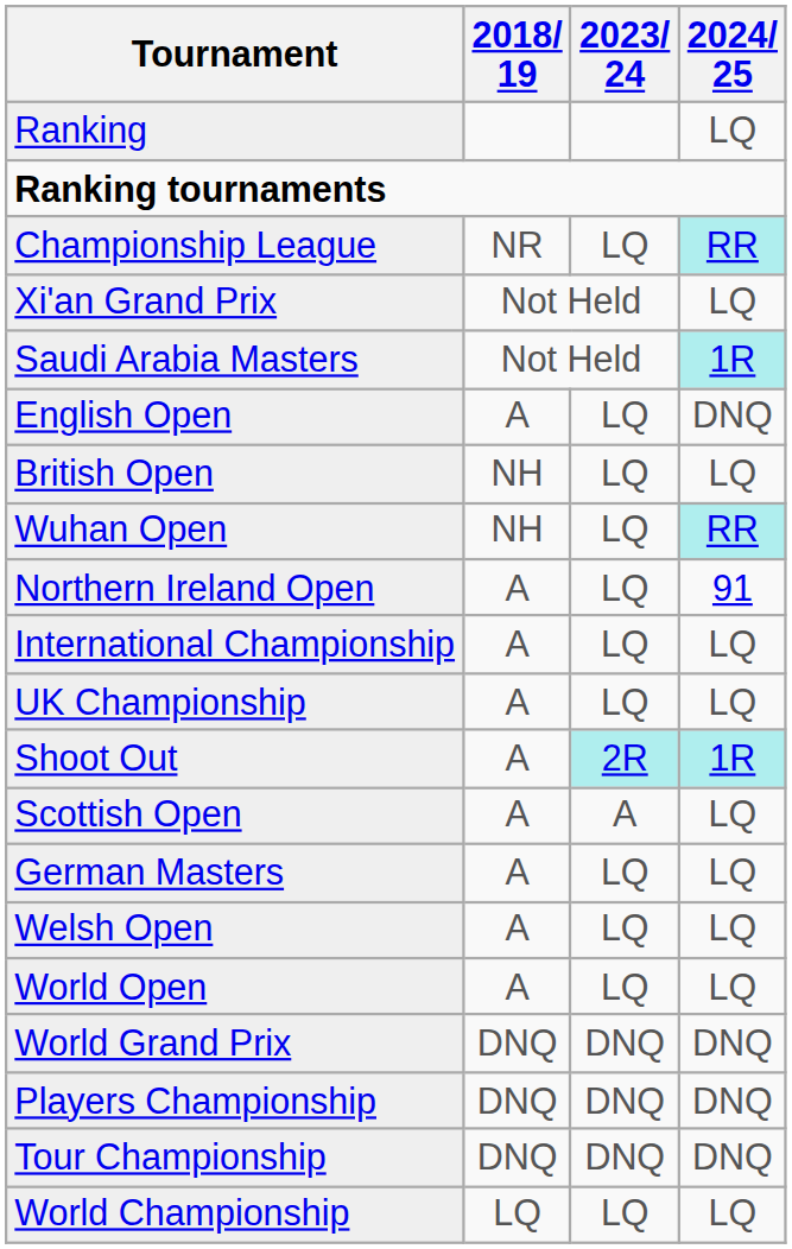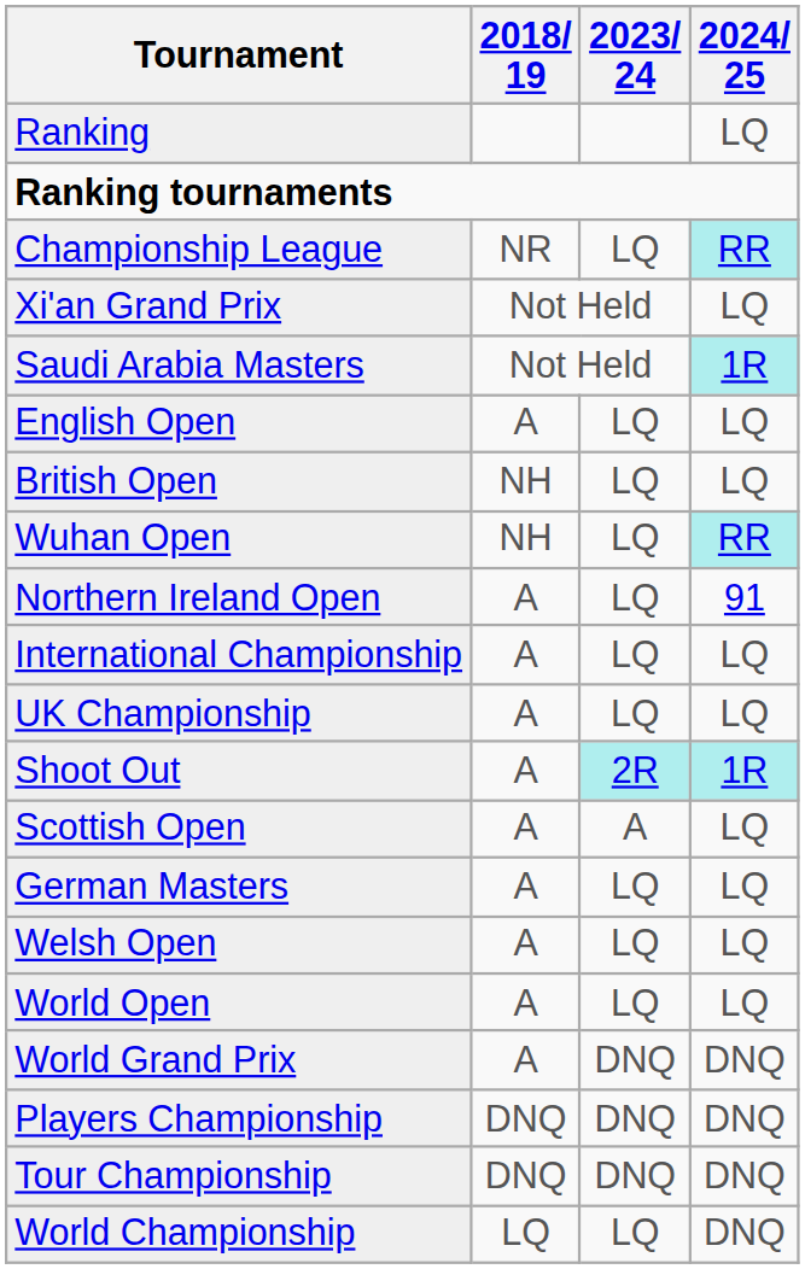 <table class="wikitable" style="font-size:85%;">
 <tr>
 <th>Tournament</th>
 <th><a href='#'>2018/<br>19</a></th>
 <th><a href='#'>2023/<br>24</a></th>
 <th><a href='#'>2024/<br>25</a></th>
 </tr>
 <tr>
 <td style="background:#EFEFEF;"><a href='#'>Ranking</a></td>
 <td align="center"></td>
 <td align="center"></td>
 <td align="center" style="color:#555555;">LQ</td>
 </tr>
 <tr>
 <td colspan="10"><strong>Ranking tournaments</strong></td>
 </tr>
 <tr>
 <td style="background:#EFEFEF;"><a href='#'>Championship League</a></td>
 <td align="center" style="color:#555555;">NR</td>
 <td align="center" style="color:#555555;">LQ</td>
 <td align="center" style="background:#afeeee;"><a href='#'>RR</a></td>
 </tr>
 <tr>
 <td style="background:#EFEFEF;"><a href='#'>Xi'an Grand Prix</a></td>
 <td align="center" colspan="2" style="color:#555555;">Not Held</td>
 <td align="center" style="color:#555555;">LQ</td>
 </tr>
 <tr>
 <td style="background:#EFEFEF;"><a href='#'>Saudi Arabia Masters</a></td>
 <td align="center" colspan="2" style="color:#555555;">Not Held</td>
 <td align="center" style="background:#afeeee;"><a href='#'>1R</a></td>
 </tr>
 <tr>
 <td style="background:#EFEFEF;"><a href='#'>English Open</a></td>
 <td align="center" style="color:#555555;">A</td>
 <td align="center" style="color:#555555;">LQ</td>
-<td align="center" style="color:#555555;">DNQ</td>
+<td align="center" style="color:#555555;">LQ</td>
 </tr>
 <tr>
 <td style="background:#EFEFEF;"><a href='#'>British Open</a></td>
 <td align="center" style="color:#555555;">NH</td>
 <td align="center" style="color:#555555;">LQ</td>
 <td align="center" style="color:#555555;">LQ</td>
 </tr>
 <tr>
 <td style="background:#EFEFEF;"><a href='#'>Wuhan Open</a></td>
 <td align="center" style="color:#555555;">NH</td>
 <td align="center" style="color:#555555;">LQ</td>
 <td align="center" style="background:#afeeee;"><a href='#'>RR</a></td>
 </tr>
 <tr>
 <td style="background:#EFEFEF;"><a href='#'>Northern Ireland Open</a></td>
 <td align="center" style="color:#555555;">A</td>
 <td align="center" style="color:#555555;">LQ</td>
 <td align="center"><a href='#'>91</a></td>
 </tr>
 <tr>
 <td style="background:#EFEFEF;"><a href='#'>International Championship</a></td>
 <td align="center" style="color:#555555;">A</td>
 <td align="center" style="color:#555555;">LQ</td>
 <td align="center" style="color:#555555;">LQ</td>
 </tr>
 <tr>
 <td style="background:#EFEFEF;"><a href='#'>UK Championship</a></td>
 <td align="center" style="color:#555555;">A</td>
 <td align="center" style="color:#555555;">LQ</td>
 <td align="center" style="color:#555555;">LQ</td>
 </tr>
 <tr>
 <td style="background:#EFEFEF;"><a href='#'>Shoot Out</a></td>
 <td align="center" style="color:#555555;">A</td>
 <td align="center" style="background:#afeeee;"><a href='#'>2R</a></td>
 <td align="center" style="background:#afeeee;"><a href='#'>1R</a></td>
 </tr>
 <tr>
 <td style="background:#EFEFEF;"><a href='#'>Scottish Open</a></td>
 <td align="center" style="color:#555555;">A</td>
 <td align="center" style="color:#555555;">A</td>
 <td align="center" style="color:#555555;">LQ</td>
 </tr>
 <tr>
 <td style="background:#EFEFEF;"><a href='#'>German Masters</a></td>
 <td align="center" style="color:#555555;">A</td>
 <td align="center" style="color:#555555;">LQ</td>
 <td align="center" style="color:#555555;">LQ</td>
 </tr>
 <tr>
 <td style="background:#EFEFEF;"><a href='#'>Welsh Open</a></td>
 <td align="center" style="color:#555555;">A</td>
 <td align="center" style="color:#555555;">LQ</td>
 <td align="center" style="color:#555555;">LQ</td>
 </tr>
 <tr>
 <td style="background:#EFEFEF;"><a href='#'>World Open</a></td>
 <td align="center" style="color:#555555;">A</td>
 <td align="center" style="color:#555555;">LQ</td>
 <td align="center" style="color:#555555;">LQ</td>
 </tr>
 <tr>
 <td style="background:#EFEFEF;"><a href='#'>World Grand Prix</a></td>
-<td align="center" style="color:#555555;">DNQ</td>
+<td align="center" style="color:#555555;">A</td>
 <td align="center" style="color:#555555;">DNQ</td>
 <td align="center" style="color:#555555;">DNQ</td>
 </tr>
 <tr>
 <td style="background:#EFEFEF;"><a href='#'>Players Championship</a></td>
 <td align="center" style="color:#555555;">DNQ</td>
 <td align="center" style="color:#555555;">DNQ</td>
 <td align="center" style="color:#555555;">DNQ</td>
 </tr>
 <tr>
 <td style="background:#EFEFEF;"><a href='#'>Tour Championship</a></td>
 <td align="center" style="color:#555555;">DNQ</td>
 <td align="center" style="color:#555555;">DNQ</td>
 <td align="center" style="color:#555555;">DNQ</td>
 </tr>
 <tr>
 <td style="background:#EFEFEF;"><a href='#'>World Championship</a></td>
 <td align="center" style="color:#555555;">LQ</td>
 <td align="center" style="color:#555555;">LQ</td>
-<td align="center" style="color:#555555;">LQ</td>
+<td align="center" style="color:#555555;">DNQ</td>
 </tr>
 </table>
